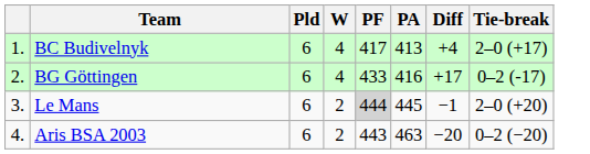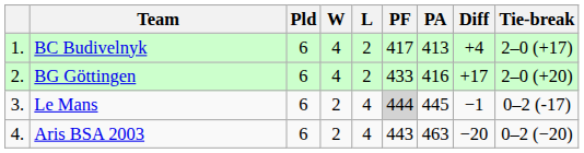 <table class="wikitable" style="text-align:center">
 <tr>
 <th width=15></th>
 <th width=220>Team</th>
 <th width=20>Pld</th>
 <th width=20>W</th>
+<th width=20>L</th>
 <th width=20>PF</th>
 <th width=20>PA</th>
 <th width=30>Diff</th>
 <th>Tie-break</th>
 </tr>
 <tr style="background:#ccffcc;">
 <td>1.</td>
 <td align=left> <a href='#'>BC Budivelnyk</a></td>
 <td>6</td>
 <td>4</td>
+<td>2</td>
 <td>417</td>
 <td>413</td>
 <td>+4</td>
 <td>2–0 (+17)</td>
 </tr>
 <tr style="background:#ccffcc;">
 <td>2.</td>
 <td align=left> <a href='#'>BG Göttingen</a></td>
 <td>6</td>
 <td>4</td>
+<td>2</td>
 <td>433</td>
 <td>416</td>
 <td>+17</td>
-<td>0–2 (-17)</td>
+<td>2–0 (+20)</td>
 </tr>
 <tr>
 <td>3.</td>
 <td align=left> <a href='#'>Le Mans</a></td>
 <td>6</td>
 <td>2</td>
+<td>4</td>
 <td style="background: lightgrey;">444</td>
 <td>445</td>
 <td>−1</td>
-<td>2–0 (+20)</td>
+<td>0–2 (-17)</td>
 </tr>
 <tr>
 <td>4.</td>
 <td align=left> <a href='#'>Aris BSA 2003</a></td>
 <td>6</td>
 <td>2</td>
+<td>4</td>
 <td>443</td>
 <td>463</td>
 <td>−20</td>
 <td>0–2 (−20)</td>
 </tr>
 </table>
